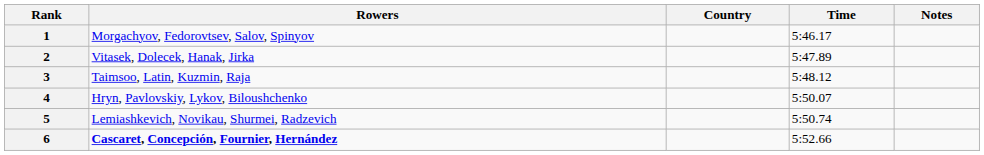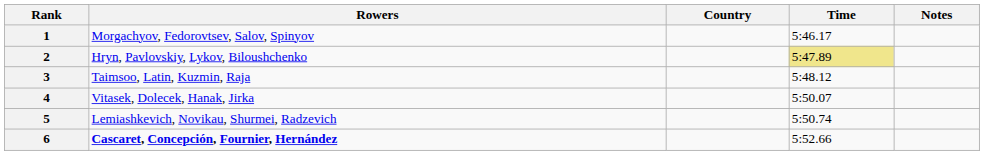 <table class="wikitable sortable" width=60%>
 <tr>
 <th>Rank</th>
 <th>Rowers</th>
 <th>Country</th>
 <th>Time</th>
 <th>Notes</th>
 </tr>
 <tr>
 <th>1</th>
 <td><a href='#'>Morgachyov</a>, <a href='#'>Fedorovtsev</a>, <a href='#'>Salov</a>, <a href='#'>Spinyov</a></td>
 <td></td>
 <td>5:46.17</td>
 <td></td>
 </tr>
 <tr>
 <th>2</th>
-<td><a href='#'>Vitasek</a>, <a href='#'>Dolecek</a>, <a href='#'>Hanak</a>, <a href='#'>Jirka</a></td>
+<td><a href='#'>Hryn</a>, <a href='#'>Pavlovskiy</a>, <a href='#'>Lykov</a>, <a href='#'>Biloushchenko</a></td>
 <td></td>
-<td>5:47.89</td>
+<td style="background: khaki;">5:47.89</td>
 <td></td>
 </tr>
 <tr>
 <th>3</th>
 <td><a href='#'>Taimsoo</a>, <a href='#'>Latin</a>, <a href='#'>Kuzmin</a>, <a href='#'>Raja</a></td>
 <td></td>
 <td>5:48.12</td>
 <td></td>
 </tr>
 <tr>
 <th>4</th>
-<td><a href='#'>Hryn</a>, <a href='#'>Pavlovskiy</a>, <a href='#'>Lykov</a>, <a href='#'>Biloushchenko</a></td>
+<td><a href='#'>Vitasek</a>, <a href='#'>Dolecek</a>, <a href='#'>Hanak</a>, <a href='#'>Jirka</a></td>
 <td></td>
 <td>5:50.07</td>
 <td></td>
 </tr>
 <tr>
 <th>5</th>
 <td><a href='#'>Lemiashkevich</a>, <a href='#'>Novikau</a>, <a href='#'>Shurmei</a>, <a href='#'>Radzevich</a></td>
 <td></td>
 <td>5:50.74</td>
 </tr>
 <tr>
 <th>6</th>
 <td><strong><a href='#'>Cascaret</a>, <a href='#'>Concepción</a>, <a href='#'>Fournier</a>,  <a href='#'>Hernández</a></strong></td>
 <td></td>
 <td>5:52.66</td>
 <td></td>
 </tr>
 </table>
